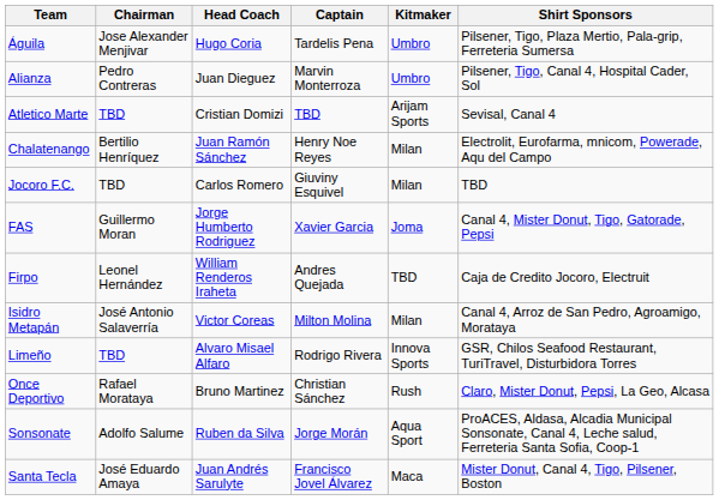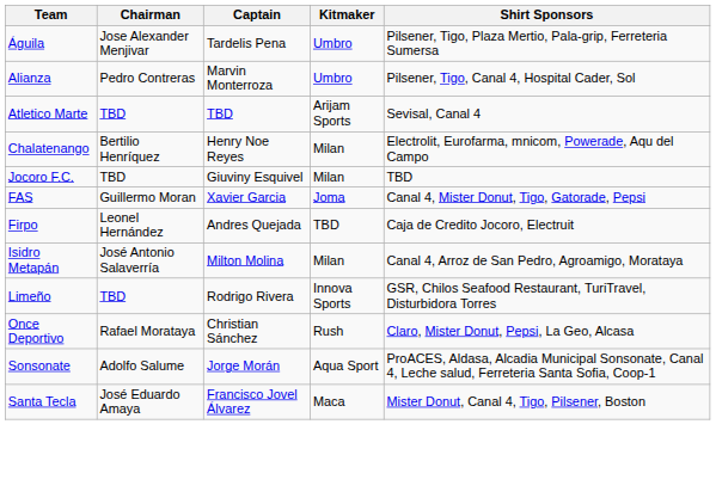 <table class="wikitable sortable" style="text-align: left;">
 <tr>
 <th>Team</th>
 <th>Chairman</th>
-<th>Head Coach</th>
 <th>Captain</th>
 <th>Kitmaker</th>
 <th>Shirt Sponsors</th>
 </tr>
 <tr>
 <td><a href='#'>Águila</a></td>
 <td> Jose Alexander Menjivar</td>
-<td> <a href='#'>Hugo Coria</a></td>
 <td> Tardelis Pena</td>
 <td><a href='#'>Umbro</a></td>
 <td>Pilsener, Tigo, Plaza Mertio, Pala-grip, Ferreteria Sumersa</td>
 </tr>
 <tr>
 <td><a href='#'>Alianza</a></td>
 <td> Pedro Contreras</td>
-<td> Juan Dieguez</td>
 <td> Marvin Monterroza</td>
 <td><a href='#'>Umbro</a></td>
 <td>Pilsener, <a href='#'>Tigo</a>, Canal 4, Hospital Cader,  Sol</td>
 </tr>
 <tr>
 <td><a href='#'>Atletico Marte</a></td>
 <td> <a href='#'>TBD</a></td>
-<td> Cristian Domizi</td>
 <td> <a href='#'>TBD</a></td>
 <td>Arijam Sports</td>
 <td>Sevisal, Canal 4</td>
 </tr>
 <tr>
 <td><a href='#'>Chalatenango</a></td>
 <td> Bertilio Henríquez</td>
-<td> <a href='#'>Juan Ramón Sánchez</a></td>
 <td> Henry Noe Reyes</td>
 <td>Milan</td>
 <td>Electrolit, Eurofarma, mnicom, <a href='#'>Powerade</a>, Aqu del Campo</td>
 </tr>
 <tr>
 <td><a href='#'>Jocoro F.C.</a></td>
 <td> TBD</td>
-<td>  Carlos Romero</td>
 <td> Giuviny Esquivel</td>
 <td>Milan</td>
 <td>TBD</td>
 </tr>
 <tr>
 <td><a href='#'>FAS</a></td>
 <td> Guillermo Moran</td>
-<td> <a href='#'>Jorge Humberto Rodriguez</a></td>
 <td> <a href='#'>Xavier Garcia</a></td>
 <td><a href='#'>Joma</a></td>
 <td>Canal 4, <a href='#'>Mister Donut</a>, <a href='#'>Tigo</a>, <a href='#'>Gatorade</a>, <a href='#'>Pepsi</a></td>
 </tr>
 <tr>
 <td><a href='#'>Firpo</a></td>
 <td> Leonel Hernández</td>
-<td> <a href='#'>William Renderos Iraheta</a></td>
 <td> Andres Quejada</td>
 <td>TBD</td>
 <td>Caja de Credito Jocoro, Electruit</td>
 </tr>
 <tr>
 <td><a href='#'>Isidro Metapán</a></td>
 <td>  José Antonio Salaverría</td>
-<td> <a href='#'>Victor Coreas</a></td>
 <td> <a href='#'>Milton Molina</a></td>
 <td>Milan</td>
 <td>Canal 4, Arroz de San Pedro, Agroamigo, Morataya</td>
 </tr>
 <tr>
 <td><a href='#'>Limeño</a></td>
 <td> <a href='#'>TBD</a></td>
-<td> <a href='#'>Alvaro Misael Alfaro</a></td>
 <td> Rodrigo Rivera</td>
 <td>Innova Sports</td>
 <td>GSR, Chilos Seafood Restaurant, TuriTravel, Disturbidora Torres</td>
 </tr>
 <tr>
 <td><a href='#'>Once Deportivo</a></td>
 <td> Rafael Morataya</td>
-<td> Bruno Martinez</td>
 <td>  Christian Sánchez</td>
 <td>Rush</td>
 <td><a href='#'>Claro</a>, <a href='#'>Mister Donut</a>, <a href='#'>Pepsi</a>, La Geo, Alcasa</td>
 </tr>
 <tr>
 <td><a href='#'>Sonsonate</a></td>
 <td> Adolfo Salume</td>
-<td> <a href='#'>Ruben da Silva</a></td>
 <td> <a href='#'>Jorge Morán</a></td>
 <td>Aqua Sport</td>
 <td>ProACES, Aldasa, Alcadia Municipal Sonsonate, Canal 4, Leche salud, Ferreteria Santa Sofia, Coop-1</td>
 </tr>
 <tr>
 <td><a href='#'>Santa Tecla</a></td>
 <td> José Eduardo Amaya</td>
-<td> <a href='#'>Juan Andrés Sarulyte</a></td>
 <td> <a href='#'>Francisco Jovel Álvarez</a></td>
 <td>Maca</td>
 <td><a href='#'>Mister Donut</a>, Canal 4,  <a href='#'>Tigo</a>, <a href='#'>Pilsener</a>, Boston</td>
 </tr>
 </table>
